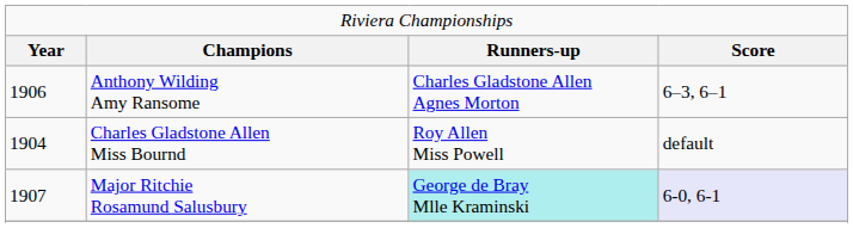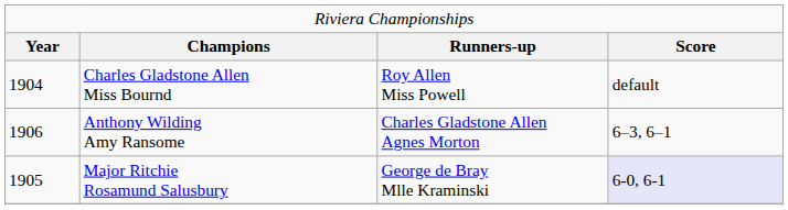 <table class="wikitable" style="font-size:95%;">
 <tr>
 <td colspan=4 align=center><em>Riviera Championships</em></td>
 </tr>
 <tr>
 <th style="width:60px;">Year</th>
 <th style="width:260px;">Champions</th>
 <th style="width:200px;">Runners-up</th>
 <th style="width:150px;">Score</th>
 </tr>
 <tr>
+<td>1904</td>
+<td> <a href='#'>Charles Gladstone Allen</a><br> Miss Bournd</td>
+<td> <a href='#'>Roy Allen</a><br> Miss Powell</td>
+<td>default</td>
+</tr>
+<tr>
 <td>1906</td>
 <td> <a href='#'>Anthony Wilding</a><br> Amy Ransome</td>
 <td> <a href='#'>Charles Gladstone Allen</a><br> <a href='#'>Agnes Morton</a></td>
 <td>6–3, 6–1</td>
 </tr>
 <tr>
-<td>1904</td>
-<td> <a href='#'>Charles Gladstone Allen</a><br> Miss Bournd</td>
-<td> <a href='#'>Roy Allen</a><br> Miss Powell</td>
-<td>default</td>
-</tr>
-<tr>
-<td>1907</td>
+<td>1905</td>
 <td> <a href='#'>Major Ritchie</a> <br> <a href='#'>Rosamund Salusbury</a></td>
-<td style="background: paleturquoise;"> <a href='#'>George de Bray</a><br> Mlle Kraminski</td>
+<td> <a href='#'>George de Bray</a><br> Mlle Kraminski</td>
 <td style="background: lavender;">6-0, 6-1</td>
 </tr>
 <tr>
 </tr>
 <tr>
 </tr>
 </table>
